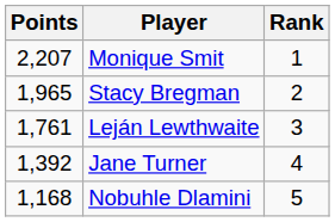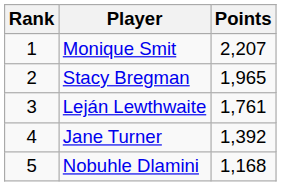 <table class="wikitable">
 <tr>
+<th>Rank</th>
+<th>Player</th>
 <th>Points</th>
-<th>Player</th>
-<th>Rank</th>
 </tr>
 <tr>
+<td align=center>1</td>
+<td> <a href='#'>Monique Smit</a></td>
 <td align=center>2,207</td>
-<td> <a href='#'>Monique Smit</a></td>
-<td align=center>1</td>
 </tr>
 <tr>
+<td align=center>2</td>
+<td> <a href='#'>Stacy Bregman</a></td>
 <td align=center>1,965</td>
-<td> <a href='#'>Stacy Bregman</a></td>
-<td align=center>2</td>
 </tr>
 <tr>
+<td align=center>3</td>
+<td> <a href='#'>Leján Lewthwaite</a></td>
 <td align=center>1,761</td>
-<td> <a href='#'>Leján Lewthwaite</a></td>
-<td align=center>3</td>
 </tr>
 <tr>
+<td align=center>4</td>
+<td> <a href='#'>Jane Turner</a></td>
 <td align=center>1,392</td>
-<td> <a href='#'>Jane Turner</a></td>
-<td align=center>4</td>
 </tr>
 <tr>
+<td align=center>5</td>
+<td> <a href='#'>Nobuhle Dlamini</a></td>
 <td align=center>1,168</td>
-<td> <a href='#'>Nobuhle Dlamini</a></td>
-<td align=center>5</td>
 </tr>
 </table>
